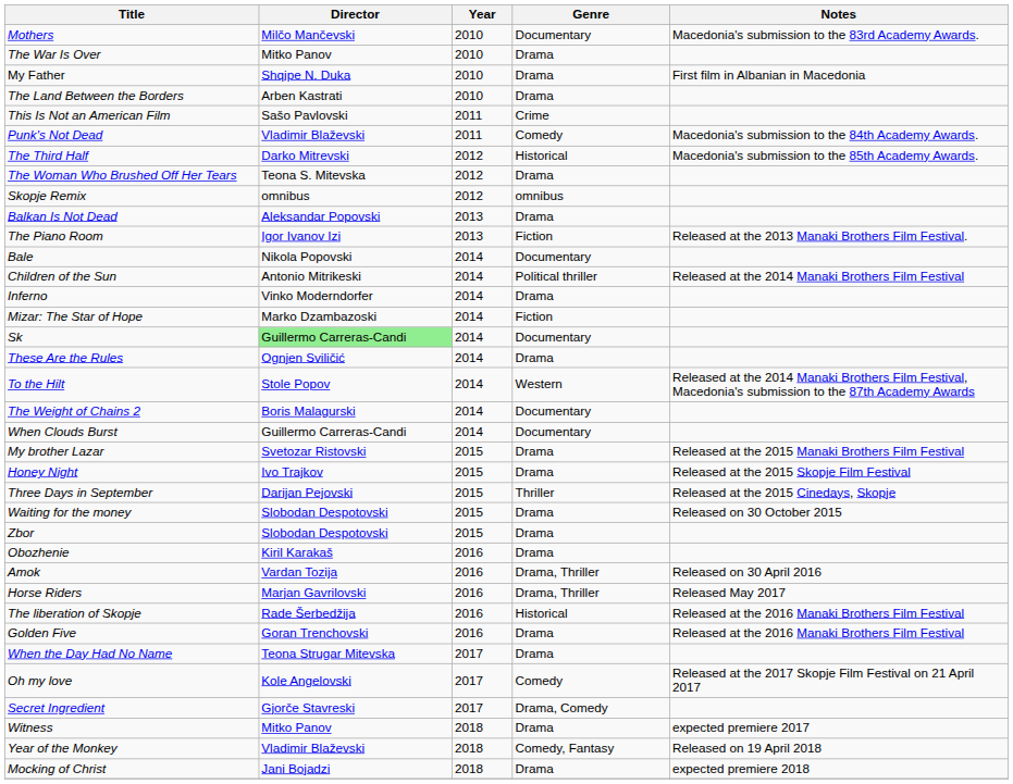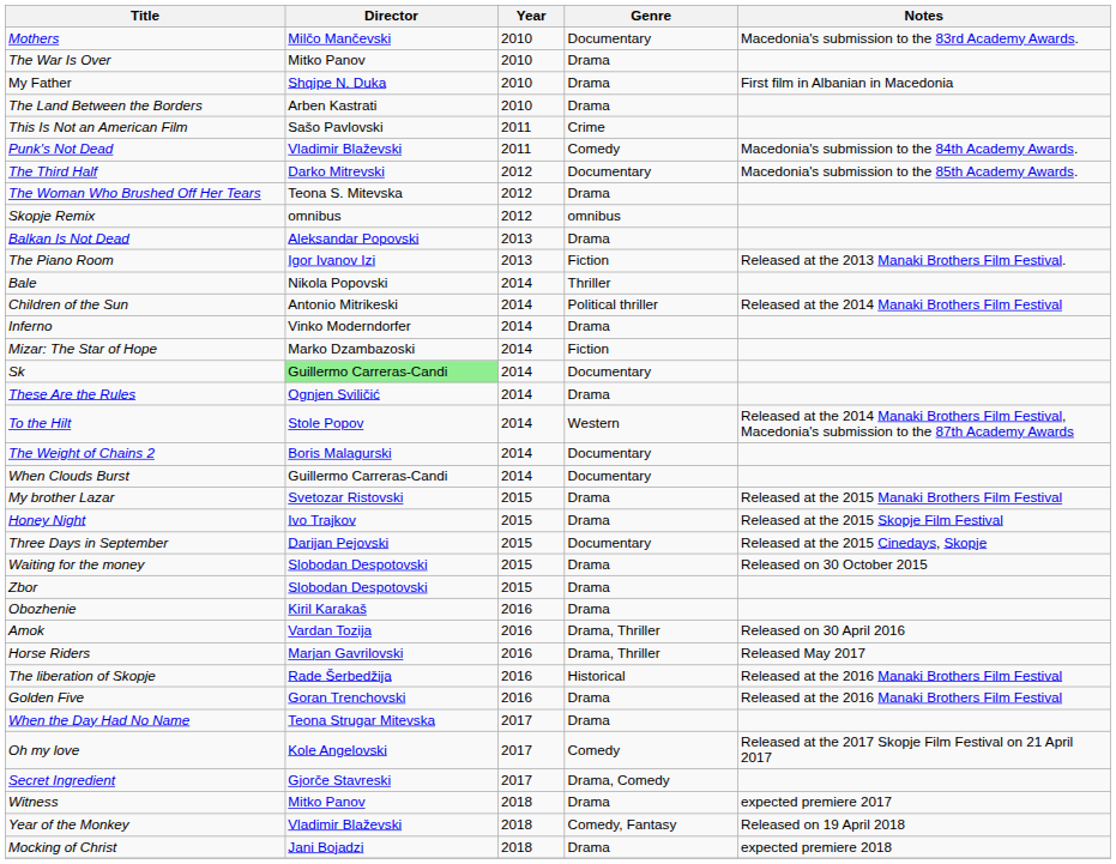 <table class="wikitable" width= "100%">
 <tr>
 <th width=21%>Title</th>
 <th width=16%>Director</th>
 <th width=5%>Year</th>
 <th width=13%>Genre</th>
 <th width=28%>Notes</th>
 </tr>
 <tr>
 <td><em><a href='#'>Mothers</a></em></td>
 <td><a href='#'>Milčo Mančevski</a></td>
 <td>2010</td>
 <td>Documentary</td>
 <td>Macedonia's submission to the <a href='#'>83rd Academy Awards</a>.</td>
 </tr>
 <tr>
 <td><em>The War Is Over</em></td>
 <td>Mitko Panov</td>
 <td>2010</td>
 <td>Drama</td>
 <td></td>
 </tr>
 <tr>
 <td>My Father</td>
 <td><a href='#'>Shqipe N. Duka</a></td>
 <td>2010</td>
 <td>Drama</td>
 <td>First film in Albanian in Macedonia</td>
 </tr>
 <tr>
 <td><em>The Land Between the Borders</em></td>
 <td>Arben Kastrati</td>
 <td>2010</td>
 <td>Drama</td>
 <td></td>
 </tr>
 <tr>
 <td><em>This Is Not an American Film</em></td>
 <td>Sašo Pavlovski</td>
 <td>2011</td>
 <td>Crime</td>
 <td></td>
 </tr>
 <tr>
 <td><em><a href='#'>Punk's Not Dead</a></em></td>
 <td><a href='#'>Vladimir Blaževski</a></td>
 <td>2011</td>
 <td>Comedy</td>
 <td>Macedonia's submission to the <a href='#'>84th Academy Awards</a>.</td>
 </tr>
 <tr>
 <td><em><a href='#'>The Third Half</a></em></td>
 <td><a href='#'>Darko Mitrevski</a></td>
 <td>2012</td>
-<td>Historical</td>
+<td>Documentary</td>
 <td>Macedonia's submission to the <a href='#'>85th Academy Awards</a>.</td>
 </tr>
 <tr>
 <td><em><a href='#'>The Woman Who Brushed Off Her Tears</a></em></td>
 <td>Teona S. Mitevska</td>
 <td>2012</td>
 <td>Drama</td>
 <td></td>
 </tr>
 <tr>
 <td><em>Skopje Remix</em></td>
 <td>omnibus</td>
 <td>2012</td>
 <td>omnibus</td>
 <td></td>
 </tr>
 <tr>
 <td><em><a href='#'>Balkan Is Not Dead</a></em></td>
 <td><a href='#'>Aleksandar Popovski</a></td>
 <td>2013</td>
 <td>Drama</td>
 <td></td>
 </tr>
 <tr>
 <td><em>The Piano Room</em></td>
 <td><a href='#'>Igor Ivanov Izi</a></td>
 <td>2013</td>
 <td>Fiction</td>
 <td>Released at the 2013 <a href='#'>Manaki Brothers Film Festival</a>.</td>
 </tr>
 <tr>
 <td><em>Bale</em></td>
 <td>Nikola Popovski</td>
 <td>2014</td>
-<td>Documentary</td>
+<td>Thriller</td>
 <td></td>
 </tr>
 <tr>
 <td><em>Children of the Sun</em></td>
 <td>Antonio Mitrikeski</td>
 <td>2014</td>
 <td>Political thriller</td>
 <td>Released at the 2014 <a href='#'>Manaki Brothers Film Festival</a></td>
 </tr>
 <tr>
 <td><em>Inferno</em></td>
 <td>Vinko Moderndorfer</td>
 <td>2014</td>
 <td>Drama</td>
 <td></td>
 </tr>
 <tr>
 <td><em>Mizar: The Star of Hope</em></td>
 <td>Marko Dzambazoski</td>
 <td>2014</td>
 <td>Fiction</td>
 <td></td>
 </tr>
 <tr>
 <td><em>Sk</em></td>
 <td style="background: lightgreen;">Guillermo Carreras-Candi</td>
 <td>2014</td>
 <td>Documentary</td>
 <td></td>
 </tr>
 <tr>
 <td><em><a href='#'>These Are the Rules</a></em></td>
 <td><a href='#'>Ognjen Sviličić</a></td>
 <td>2014</td>
 <td>Drama</td>
 <td></td>
 </tr>
 <tr>
 <td><em><a href='#'>To the Hilt</a></em></td>
 <td><a href='#'>Stole Popov</a></td>
 <td>2014</td>
 <td>Western</td>
 <td>Released at the 2014 <a href='#'>Manaki Brothers Film Festival</a>, Macedonia's submission to the <a href='#'>87th Academy Awards</a></td>
 </tr>
 <tr>
 <td><em><a href='#'>The Weight of Chains 2</a></em></td>
 <td><a href='#'>Boris Malagurski</a></td>
 <td>2014</td>
 <td>Documentary</td>
 <td></td>
 </tr>
 <tr>
 <td><em>When Clouds Burst</em></td>
 <td>Guillermo Carreras-Candi</td>
 <td>2014</td>
 <td>Documentary</td>
 <td></td>
 </tr>
 <tr>
 <td><em>My brother Lazar</em></td>
 <td><a href='#'>Svetozar Ristovski</a></td>
 <td>2015</td>
 <td>Drama</td>
 <td>Released at the 2015 <a href='#'>Manaki Brothers Film Festival</a></td>
 </tr>
 <tr>
 <td><em><a href='#'>Honey Night</a></em></td>
 <td><a href='#'>Ivo Trajkov</a></td>
 <td>2015</td>
 <td>Drama</td>
 <td>Released at the 2015 <a href='#'>Skopje Film Festival</a></td>
 </tr>
 <tr>
 <td><em>Three Days in September </em></td>
 <td><a href='#'>Darijan Pejovski</a></td>
 <td>2015</td>
-<td>Thriller</td>
+<td>Documentary</td>
 <td>Released at the 2015 <a href='#'>Cinedays</a>, <a href='#'>Skopje</a></td>
 </tr>
 <tr>
 <td><em> Waiting for the money</em></td>
 <td><a href='#'>Slobodan Despotovski</a></td>
 <td>2015</td>
 <td>Drama</td>
 <td>Released on 30 October 2015</td>
 </tr>
 <tr>
 <td><em> Zbor </em></td>
 <td><a href='#'>Slobodan Despotovski</a></td>
 <td>2015</td>
 <td>Drama</td>
 <td></td>
 </tr>
 <tr>
 <td><em> Obozhenie </em></td>
 <td><a href='#'>Kiril Karakaš</a></td>
 <td>2016</td>
 <td>Drama</td>
 <td></td>
 </tr>
 <tr>
 <td><em> Amok </em></td>
 <td><a href='#'>Vardan Tozija</a></td>
 <td>2016</td>
 <td>Drama, Thriller</td>
 <td>Released on 30 April 2016</td>
 </tr>
 <tr>
 <td><em> Horse Riders </em></td>
 <td><a href='#'>Marjan Gavrilovski</a></td>
 <td>2016</td>
 <td>Drama, Thriller</td>
 <td>Released May 2017</td>
 </tr>
 <tr>
 <td><em>The liberation of Skopje </em></td>
 <td><a href='#'>Rade Šerbedžija</a></td>
 <td>2016</td>
 <td>Historical</td>
 <td>Released at the 2016 <a href='#'>Manaki Brothers Film Festival</a></td>
 </tr>
 <tr>
 <td><em> Golden Five</em></td>
 <td><a href='#'>Goran Trenchovski</a></td>
 <td>2016</td>
 <td>Drama</td>
 <td>Released at the 2016 <a href='#'>Manaki Brothers Film Festival</a></td>
 </tr>
 <tr>
 <td><em><a href='#'>When the Day Had No Name</a></em></td>
 <td><a href='#'>Teona Strugar Mitevska</a></td>
 <td>2017</td>
 <td>Drama</td>
 <td></td>
 </tr>
 <tr>
 <td><em>Oh my love</em></td>
 <td><a href='#'>Kole Angelovski</a></td>
 <td>2017</td>
 <td>Comedy</td>
 <td>Released at the 2017 Skopje Film Festival on 21 April 2017 </td>
 </tr>
 <tr>
 <td><em><a href='#'>Secret Ingredient</a></em></td>
 <td><a href='#'>Gjorče Stavreski</a></td>
 <td>2017</td>
 <td>Drama, Comedy</td>
 <td></td>
 </tr>
 <tr>
 <td><em> Witness</em></td>
 <td><a href='#'>Mitko Panov</a></td>
 <td>2018</td>
 <td>Drama</td>
 <td>expected premiere 2017</td>
 </tr>
 <tr>
 <td><em> Year of the Monkey</em></td>
 <td><a href='#'>Vladimir Blaževski</a></td>
 <td>2018</td>
 <td>Comedy, Fantasy</td>
 <td>Released on 19 April 2018 </td>
 </tr>
 <tr>
 <td><em>  Mocking of Christ</em></td>
 <td><a href='#'>Jani Bojadzi</a></td>
 <td>2018</td>
 <td>Drama</td>
 <td>expected premiere 2018</td>
 </tr>
 <tr>
 </tr>
 </table>
